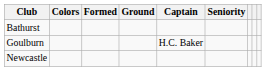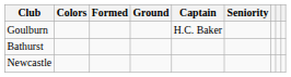 <table class="wikitable">
 <tr>
 <th>Club</th>
 <th>Colors</th>
 <th>Formed</th>
 <th>Ground</th>
 <th>Captain</th>
 <th>Seniority</th>
 <th></th>
 <th></th>
 <th></th>
 </tr>
 <tr>
-<td>Bathurst</td>
+<td>Goulburn</td>
 <td></td>
 <td></td>
 <td></td>
-<td></td>
+<td>H.C. Baker</td>
 <td></td>
 <td></td>
 <td></td>
 <td></td>
 </tr>
 <tr>
-<td>Goulburn</td>
+<td>Bathurst</td>
 <td></td>
 <td></td>
 <td></td>
-<td>H.C. Baker</td>
+<td></td>
 <td></td>
 <td></td>
 <td></td>
 <td></td>
 </tr>
 <tr>
 <td>Newcastle</td>
 <td></td>
 <td></td>
 <td></td>
 <td></td>
 <td></td>
 <td></td>
 <td></td>
 <td></td>
 </tr>
 </table>
